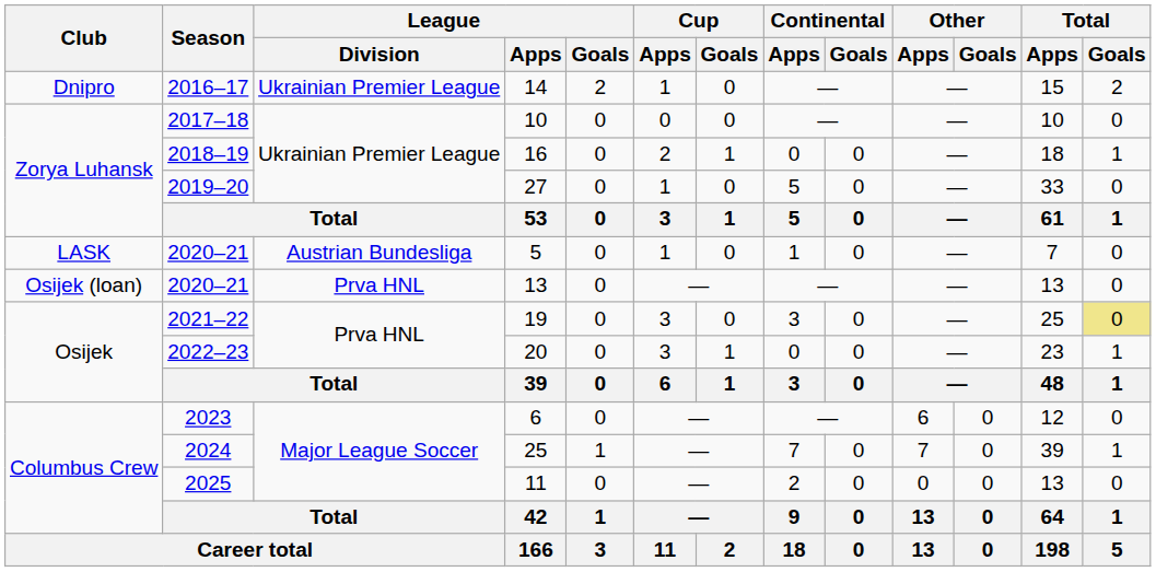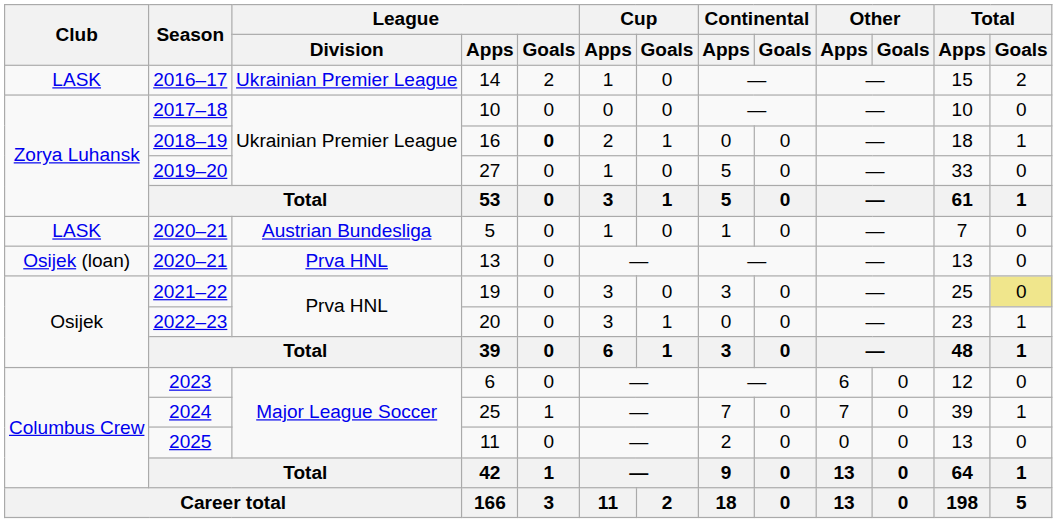 <table class="wikitable" style="text-align:center">
 <tr>
 <th rowspan="2">Club</th>
 <th rowspan="2">Season</th>
 <th colspan="3">League</th>
 <th colspan="2">Cup</th>
 <th colspan="2">Continental</th>
 <th colspan="2">Other</th>
 <th colspan="2">Total</th>
 </tr>
 <tr>
 <th>Division</th>
 <th>Apps</th>
 <th>Goals</th>
 <th>Apps</th>
 <th>Goals</th>
 <th>Apps</th>
 <th>Goals</th>
 <th>Apps</th>
 <th>Goals</th>
 <th>Apps</th>
 <th>Goals</th>
 </tr>
 <tr>
-<td><a href='#'>Dnipro</a></td>
+<td><a href='#'>LASK</a></td>
 <td><a href='#'>2016–17</a></td>
 <td><a href='#'>Ukrainian Premier League</a></td>
 <td>14</td>
 <td>2</td>
 <td>1</td>
 <td>0</td>
 <td colspan="2">—</td>
 <td colspan="2">—</td>
 <td>15</td>
 <td>2</td>
 </tr>
 <tr>
 <td rowspan="4"><a href='#'>Zorya Luhansk</a></td>
 <td><a href='#'>2017–18</a></td>
 <td rowspan="3">Ukrainian Premier League</td>
 <td>10</td>
 <td>0</td>
 <td>0</td>
 <td>0</td>
 <td colspan="2">—</td>
 <td colspan="2">—</td>
 <td>10</td>
 <td>0</td>
 </tr>
 <tr>
 <td><a href='#'>2018–19</a></td>
 <td>16</td>
-<td>0</td>
+<td><strong>0</strong></td>
 <td>2</td>
 <td>1</td>
 <td>0</td>
 <td>0</td>
 <td colspan="2">—</td>
 <td>18</td>
 <td>1</td>
 </tr>
 <tr>
 <td><a href='#'>2019–20</a></td>
 <td>27</td>
 <td>0</td>
 <td>1</td>
 <td>0</td>
 <td>5</td>
 <td>0</td>
 <td colspan="2">—</td>
 <td>33</td>
 <td>0</td>
 </tr>
 <tr>
 <th colspan="2">Total</th>
 <th>53</th>
 <th>0</th>
 <th>3</th>
 <th>1</th>
 <th>5</th>
 <th>0</th>
 <th colspan="2">—</th>
 <th>61</th>
 <th>1</th>
 </tr>
 <tr>
 <td><a href='#'>LASK</a></td>
 <td><a href='#'>2020–21</a></td>
 <td><a href='#'>Austrian Bundesliga</a></td>
 <td>5</td>
 <td>0</td>
 <td>1</td>
 <td>0</td>
 <td>1</td>
 <td>0</td>
 <td colspan="2">—</td>
 <td>7</td>
 <td>0</td>
 </tr>
 <tr>
 <td><a href='#'>Osijek</a> (loan)</td>
 <td><a href='#'>2020–21</a></td>
 <td><a href='#'>Prva HNL</a></td>
 <td>13</td>
 <td>0</td>
 <td colspan="2">—</td>
 <td colspan="2">—</td>
 <td colspan="2">—</td>
 <td>13</td>
 <td>0</td>
 </tr>
 <tr>
 <td rowspan="3">Osijek</td>
 <td><a href='#'>2021–22</a></td>
 <td rowspan="2">Prva HNL</td>
 <td>19</td>
 <td>0</td>
 <td>3</td>
 <td>0</td>
 <td>3</td>
 <td>0</td>
 <td colspan="2">—</td>
 <td>25</td>
 <td style="background: khaki;">0</td>
 </tr>
 <tr>
 <td><a href='#'>2022–23</a></td>
 <td>20</td>
 <td>0</td>
 <td>3</td>
 <td>1</td>
 <td>0</td>
 <td>0</td>
 <td colspan="2">—</td>
 <td>23</td>
 <td>1</td>
 </tr>
 <tr>
 <th colspan="2">Total</th>
 <th>39</th>
 <th>0</th>
 <th>6</th>
 <th>1</th>
 <th>3</th>
 <th>0</th>
 <th colspan="2">—</th>
 <th>48</th>
 <th>1</th>
 </tr>
 <tr>
 <td rowspan="4"><a href='#'>Columbus Crew</a></td>
 <td><a href='#'>2023</a></td>
 <td rowspan="3"><a href='#'>Major League Soccer</a></td>
 <td>6</td>
 <td>0</td>
 <td colspan="2">—</td>
 <td colspan="2">—</td>
 <td>6</td>
 <td>0</td>
 <td>12</td>
 <td>0</td>
 </tr>
 <tr>
 <td><a href='#'>2024</a></td>
 <td>25</td>
 <td>1</td>
 <td colspan="2">—</td>
 <td>7</td>
 <td>0</td>
 <td>7</td>
 <td>0</td>
 <td>39</td>
 <td>1</td>
 </tr>
 <tr>
 <td><a href='#'>2025</a></td>
 <td>11</td>
 <td>0</td>
 <td colspan="2">—</td>
 <td>2</td>
 <td>0</td>
 <td>0</td>
 <td>0</td>
 <td>13</td>
 <td>0</td>
 </tr>
 <tr>
 <th colspan="2">Total</th>
 <th>42</th>
 <th>1</th>
 <th colspan="2">—</th>
 <th>9</th>
 <th>0</th>
 <th>13</th>
 <th>0</th>
 <th>64</th>
 <th>1</th>
 </tr>
 <tr>
 <th colspan="3">Career total</th>
 <th>166</th>
 <th>3</th>
 <th>11</th>
 <th>2</th>
 <th>18</th>
 <th>0</th>
 <th>13</th>
 <th>0</th>
 <th>198</th>
 <th>5</th>
 </tr>
 </table>
